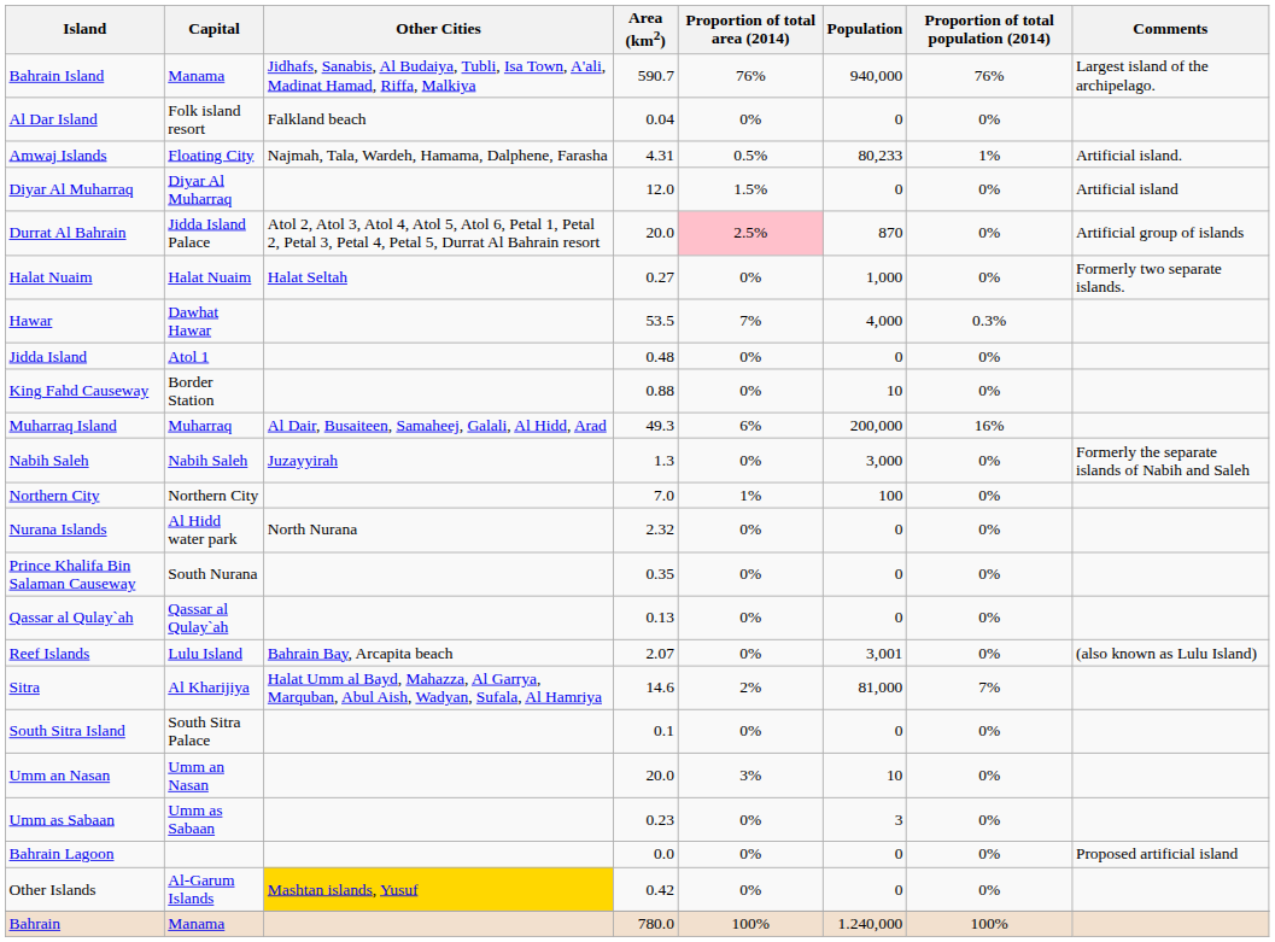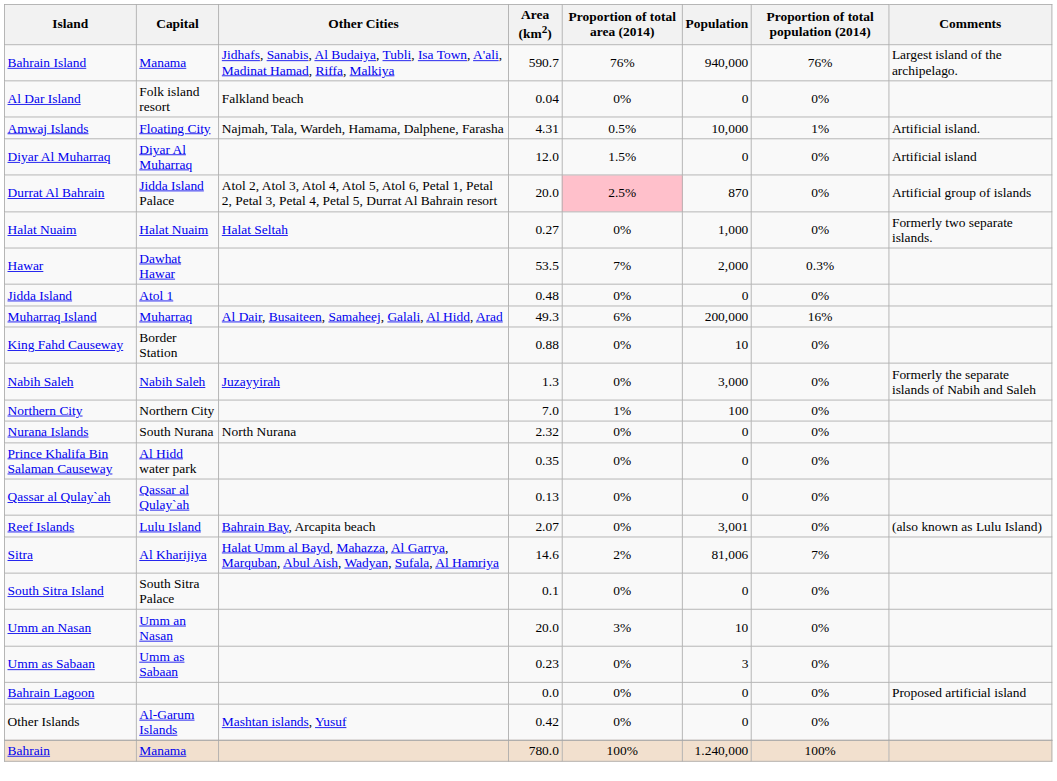 <table class="wikitable sortable">
 <tr>
 <th scope="col">Island</th>
 <th scope="col">Capital</th>
 <th scope="col">Other Cities</th>
 <th scope="col">Area (km<sup>2</sup>)</th>
 <th scope="col">Proportion of total area (2014)</th>
 <th scope="col">Population</th>
 <th scope="col">Proportion of total population (2014)</th>
 <th scope="col">Comments</th>
 </tr>
 <tr>
 <td><a href='#'>Bahrain Island</a></td>
 <td><a href='#'>Manama</a></td>
 <td><a href='#'>Jidhafs</a>, <a href='#'>Sanabis</a>, <a href='#'>Al Budaiya</a>, <a href='#'>Tubli</a>, <a href='#'>Isa Town</a>, <a href='#'>A'ali</a>, <a href='#'>Madinat Hamad</a>, <a href='#'>Riffa</a>, <a href='#'>Malkiya</a></td>
 <td align="right">590.7</td>
 <td align=center>76%</td>
 <td align="right">940,000</td>
 <td align=center>76%</td>
 <td>Largest island of the archipelago.</td>
 </tr>
 <tr>
 <td><a href='#'>Al Dar Island</a></td>
 <td>Folk island resort</td>
 <td>Falkland beach</td>
 <td align="right">0.04</td>
 <td align=center>0%</td>
 <td align="right">0</td>
 <td align=center>0%</td>
 <td></td>
 </tr>
 <tr>
 <td><a href='#'>Amwaj Islands</a></td>
 <td><a href='#'>Floating City</a></td>
 <td>Najmah, Tala, Wardeh, Hamama, Dalphene, Farasha</td>
 <td align="right">4.31</td>
 <td align=center>0.5%</td>
-<td align="right">80,233</td>
+<td align="right">10,000</td>
 <td align=center>1%</td>
 <td>Artificial island.</td>
 </tr>
 <tr>
 <td><a href='#'>Diyar Al Muharraq</a></td>
 <td><a href='#'>Diyar Al Muharraq</a></td>
 <td></td>
 <td align="right">12.0</td>
 <td align=center>1.5%</td>
 <td align="right">0</td>
 <td align=center>0%</td>
 <td>Artificial island</td>
 </tr>
 <tr>
 <td><a href='#'>Durrat Al Bahrain</a></td>
 <td><a href='#'>Jidda Island</a> Palace</td>
 <td>Atol 2, Atol 3, Atol 4, Atol 5, Atol 6, Petal 1, Petal 2, Petal 3, Petal 4, Petal 5, Durrat Al Bahrain resort</td>
 <td align="right">20.0</td>
 <td align=center style="background: pink;">2.5%</td>
 <td align="right">870</td>
 <td align=center>0%</td>
 <td>Artificial group of islands</td>
 </tr>
 <tr>
 <td><a href='#'>Halat Nuaim</a></td>
 <td><a href='#'>Halat Nuaim</a></td>
 <td><a href='#'>Halat Seltah</a></td>
 <td align="right">0.27</td>
 <td align=center>0%</td>
 <td align="right">1,000</td>
 <td align=center>0%</td>
 <td>Formerly two separate islands.</td>
 </tr>
 <tr>
 <td><a href='#'>Hawar</a></td>
 <td><a href='#'>Dawhat Hawar</a></td>
 <td></td>
 <td align="right">53.5</td>
 <td align=center>7%</td>
-<td align="right">4,000</td>
+<td align="right">2,000</td>
 <td align=center>0.3%</td>
 <td></td>
 </tr>
 <tr>
 <td><a href='#'>Jidda Island</a></td>
 <td><a href='#'>Atol 1</a></td>
 <td></td>
 <td align="right">0.48</td>
 <td align=center>0%</td>
 <td align="right">0</td>
 <td align=center>0%</td>
 <td></td>
 </tr>
 <tr>
+<td><a href='#'>Muharraq Island</a></td>
+<td><a href='#'>Muharraq</a></td>
+<td><a href='#'>Al Dair</a>, <a href='#'>Busaiteen</a>, <a href='#'>Samaheej</a>, <a href='#'>Galali</a>, <a href='#'>Al Hidd</a>, <a href='#'>Arad</a></td>
+<td align="right">49.3</td>
+<td align=center>6%</td>
+<td align="right">200,000</td>
+<td align=center>16%</td>
+<td></td>
+</tr>
+<tr>
 <td><a href='#'>King Fahd Causeway</a></td>
 <td>Border Station</td>
 <td></td>
 <td align="right">0.88</td>
 <td align=center>0%</td>
 <td align="right">10</td>
 <td align=center>0%</td>
-<td></td>
-</tr>
-<tr>
-<td><a href='#'>Muharraq Island</a></td>
-<td><a href='#'>Muharraq</a></td>
-<td><a href='#'>Al Dair</a>, <a href='#'>Busaiteen</a>, <a href='#'>Samaheej</a>, <a href='#'>Galali</a>, <a href='#'>Al Hidd</a>, <a href='#'>Arad</a></td>
-<td align="right">49.3</td>
-<td align=center>6%</td>
-<td align="right">200,000</td>
-<td align=center>16%</td>
 <td></td>
 </tr>
 <tr>
 <td><a href='#'>Nabih Saleh</a></td>
 <td><a href='#'>Nabih Saleh</a></td>
 <td><a href='#'>Juzayyirah</a></td>
 <td align="right">1.3</td>
 <td align=center>0%</td>
 <td align="right">3,000</td>
 <td align=center>0%</td>
 <td>Formerly the separate islands of Nabih and Saleh</td>
 </tr>
 <tr>
 <td><a href='#'>Northern City</a></td>
 <td>Northern City</td>
 <td></td>
 <td align="right">7.0</td>
 <td align=center>1%</td>
 <td align="right">100</td>
 <td align=center>0%</td>
 <td></td>
 </tr>
 <tr>
 <td><a href='#'>Nurana Islands</a></td>
-<td><a href='#'>Al Hidd</a> water park</td>
+<td>South Nurana</td>
 <td>North Nurana</td>
 <td align="right">2.32</td>
 <td align=center>0%</td>
 <td align="right">0</td>
 <td align=center>0%</td>
 <td></td>
 </tr>
 <tr>
 <td><a href='#'>Prince Khalifa Bin Salaman Causeway</a></td>
-<td>South Nurana</td>
+<td><a href='#'>Al Hidd</a> water park</td>
 <td></td>
 <td align="right">0.35</td>
 <td align=center>0%</td>
 <td align="right">0</td>
 <td align=center>0%</td>
 <td></td>
 </tr>
 <tr>
 <td><a href='#'>Qassar al Qulay`ah</a></td>
 <td><a href='#'>Qassar al Qulay`ah</a></td>
 <td></td>
 <td align="right">0.13</td>
 <td align=center>0%</td>
 <td align="right">0</td>
 <td align=center>0%</td>
 <td></td>
 </tr>
 <tr>
 <td><a href='#'>Reef Islands</a></td>
 <td><a href='#'>Lulu Island</a></td>
 <td><a href='#'>Bahrain Bay</a>, Arcapita beach</td>
 <td align="right">2.07</td>
 <td align=center>0%</td>
 <td align="right">3,001</td>
 <td align=center>0%</td>
 <td>(also known as Lulu Island)</td>
 </tr>
 <tr>
 <td><a href='#'>Sitra</a></td>
 <td><a href='#'>Al Kharijiya</a></td>
 <td><a href='#'>Halat Umm al Bayd</a>, <a href='#'>Mahazza</a>, <a href='#'>Al Garrya</a>, <a href='#'>Marquban</a>, <a href='#'>Abul Aish</a>, <a href='#'>Wadyan</a>, <a href='#'>Sufala</a>, <a href='#'>Al Hamriya</a></td>
 <td align="right">14.6</td>
 <td align=center>2%</td>
-<td align="right">81,000</td>
+<td align="right">81,006</td>
 <td align=center>7%</td>
 <td></td>
 </tr>
 <tr>
 <td><a href='#'>South Sitra Island</a></td>
 <td>South Sitra Palace</td>
 <td></td>
 <td align="right">0.1</td>
 <td align=center>0%</td>
 <td align="right">0</td>
 <td align=center>0%</td>
 <td></td>
 </tr>
 <tr>
 <td><a href='#'>Umm an Nasan</a></td>
 <td><a href='#'>Umm an Nasan</a></td>
 <td></td>
 <td align="right">20.0</td>
 <td align=center>3%</td>
 <td align="right">10</td>
 <td align=center>0%</td>
 <td></td>
 </tr>
 <tr>
 <td><a href='#'>Umm as Sabaan</a></td>
 <td><a href='#'>Umm as Sabaan</a></td>
 <td></td>
 <td align="right">0.23</td>
 <td align=center>0%</td>
 <td align="right">3</td>
 <td align=center>0%</td>
 <td></td>
 </tr>
 <tr>
 <td><a href='#'>Bahrain Lagoon</a></td>
 <td></td>
 <td></td>
 <td align="right">0.0</td>
 <td align=center>0%</td>
 <td align="right">0</td>
 <td align=center>0%</td>
 <td>Proposed artificial island</td>
 </tr>
 <tr>
 <td>Other Islands</td>
 <td><a href='#'>Al-Garum Islands</a></td>
-<td style="background: gold;"><a href='#'>Mashtan islands</a>, <a href='#'>Yusuf</a></td>
+<td><a href='#'>Mashtan islands</a>, <a href='#'>Yusuf</a></td>
 <td align="right">0.42</td>
 <td align=center>0%</td>
 <td align="right">0</td>
 <td align=center>0%</td>
 <td></td>
 </tr>
 <tr>
 </tr>
 <tr style="background:#F2E0CE;" | class="sortbottom">
 <td><a href='#'>Bahrain</a></td>
 <td><a href='#'>Manama</a></td>
 <td></td>
 <td align="right">780.0</td>
 <td align=center>100%</td>
 <td align="right">1.240,000</td>
 <td align=center>100%</td>
 <td></td>
 </tr>
 </table>
